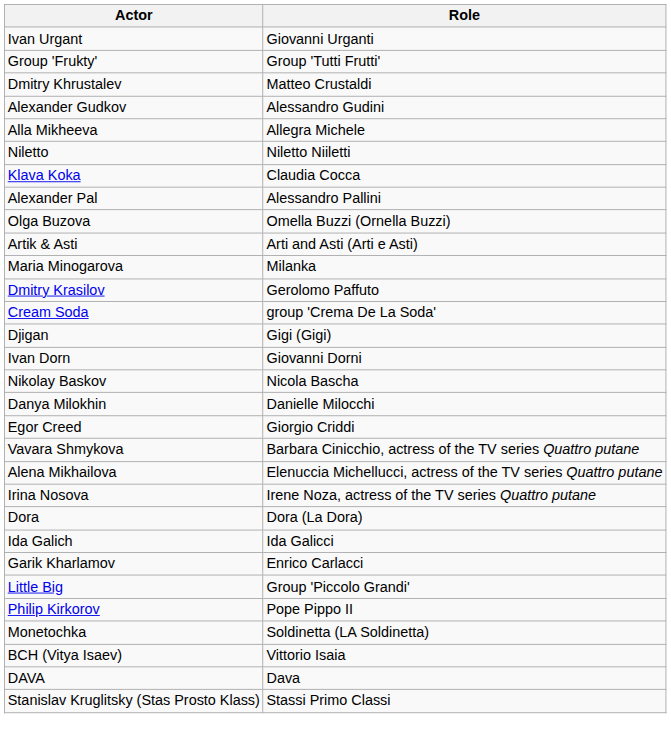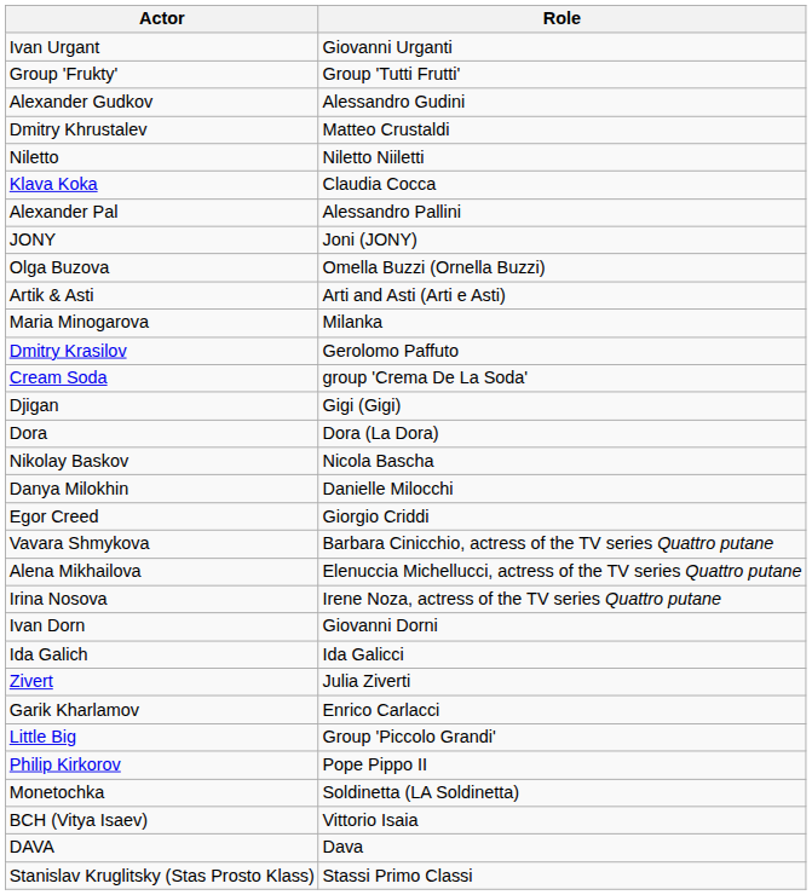 <table class="wikitable">
 <tr>
 <th>Actor</th>
 <th>Role</th>
 </tr>
 <tr>
 <td>Ivan Urgant</td>
 <td>Giovanni Urganti</td>
 </tr>
 <tr>
 <td>Group 'Frukty'</td>
 <td>Group 'Tutti Frutti'</td>
 </tr>
 <tr>
-<td>Dmitry Khrustalev</td>
-<td>Matteo Crustaldi</td>
-</tr>
-<tr>
 <td>Alexander Gudkov</td>
 <td>Alessandro Gudini</td>
 </tr>
 <tr>
-<td>Alla Mikheeva</td>
-<td>Allegra Michele</td>
+<td>Dmitry Khrustalev</td>
+<td>Matteo Crustaldi</td>
 </tr>
 <tr>
 <td>Niletto</td>
 <td>Niletto Niiletti</td>
 </tr>
 <tr>
 <td><a href='#'>Klava Koka</a></td>
 <td>Claudia Cocca</td>
 </tr>
 <tr>
 <td>Alexander Pal</td>
 <td>Alessandro Pallini</td>
+</tr>
+<tr>
+<td>JONY</td>
+<td>Joni (JONY)</td>
 </tr>
 <tr>
 <td>Olga Buzova</td>
 <td>Omella Buzzi (Ornella Buzzi)</td>
 </tr>
 <tr>
 <td>Artik & Asti</td>
 <td>Arti and Asti (Arti e Asti)</td>
 </tr>
 <tr>
 <td>Maria Minogarova</td>
 <td>Milanka</td>
 </tr>
 <tr>
 <td><a href='#'>Dmitry Krasilov</a></td>
 <td>Gerolomo Paffuto</td>
 </tr>
 <tr>
 <td><a href='#'>Cream Soda</a></td>
 <td>group 'Crema De La Soda'</td>
 </tr>
 <tr>
 <td>Djigan</td>
 <td>Gigi (Gigi)</td>
 </tr>
 <tr>
-<td>Ivan Dorn</td>
-<td>Giovanni Dorni</td>
+<td>Dora</td>
+<td>Dora (La Dora)</td>
 </tr>
 <tr>
 <td>Nikolay Baskov</td>
 <td>Nicola Bascha</td>
 </tr>
 <tr>
 <td>Danya Milokhin</td>
 <td>Danielle Milocchi</td>
 </tr>
 <tr>
 <td>Egor Creed</td>
 <td>Giorgio Criddi</td>
 </tr>
 <tr>
 <td>Vavara Shmykova</td>
 <td>Barbara Cinicchio, actress of the TV series <em>Quattro putane</em></td>
 </tr>
 <tr>
 <td>Alena Mikhailova</td>
 <td>Elenuccia Michellucci, actress of the TV series <em>Quattro putane</em></td>
 </tr>
 <tr>
 <td>Irina Nosova</td>
 <td>Irene Noza, actress of the TV series <em>Quattro putane</em></td>
 </tr>
 <tr>
-<td>Dora</td>
-<td>Dora (La Dora)</td>
+<td>Ivan Dorn</td>
+<td>Giovanni Dorni</td>
 </tr>
 <tr>
 <td>Ida Galich</td>
 <td>Ida Galicci</td>
+</tr>
+<tr>
+<td><a href='#'>Zivert</a></td>
+<td>Julia Ziverti</td>
 </tr>
 <tr>
 <td>Garik Kharlamov</td>
 <td>Enrico Carlacci</td>
 </tr>
 <tr>
 <td><a href='#'>Little Big</a></td>
 <td>Group 'Piccolo Grandi'</td>
 </tr>
 <tr>
 <td><a href='#'>Philip Kirkorov</a></td>
 <td>Pope Pippo II</td>
 </tr>
 <tr>
 <td>Monetochka</td>
 <td>Soldinetta (LA Soldinetta)</td>
 </tr>
 <tr>
 <td>BCH (Vitya Isaev)</td>
 <td>Vittorio Isaia</td>
 </tr>
 <tr>
 <td>DAVA</td>
 <td>Dava</td>
 </tr>
 <tr>
 <td>Stanislav Kruglitsky (Stas Prosto Klass)</td>
 <td>Stassi Primo Classi</td>
 </tr>
 </table>
